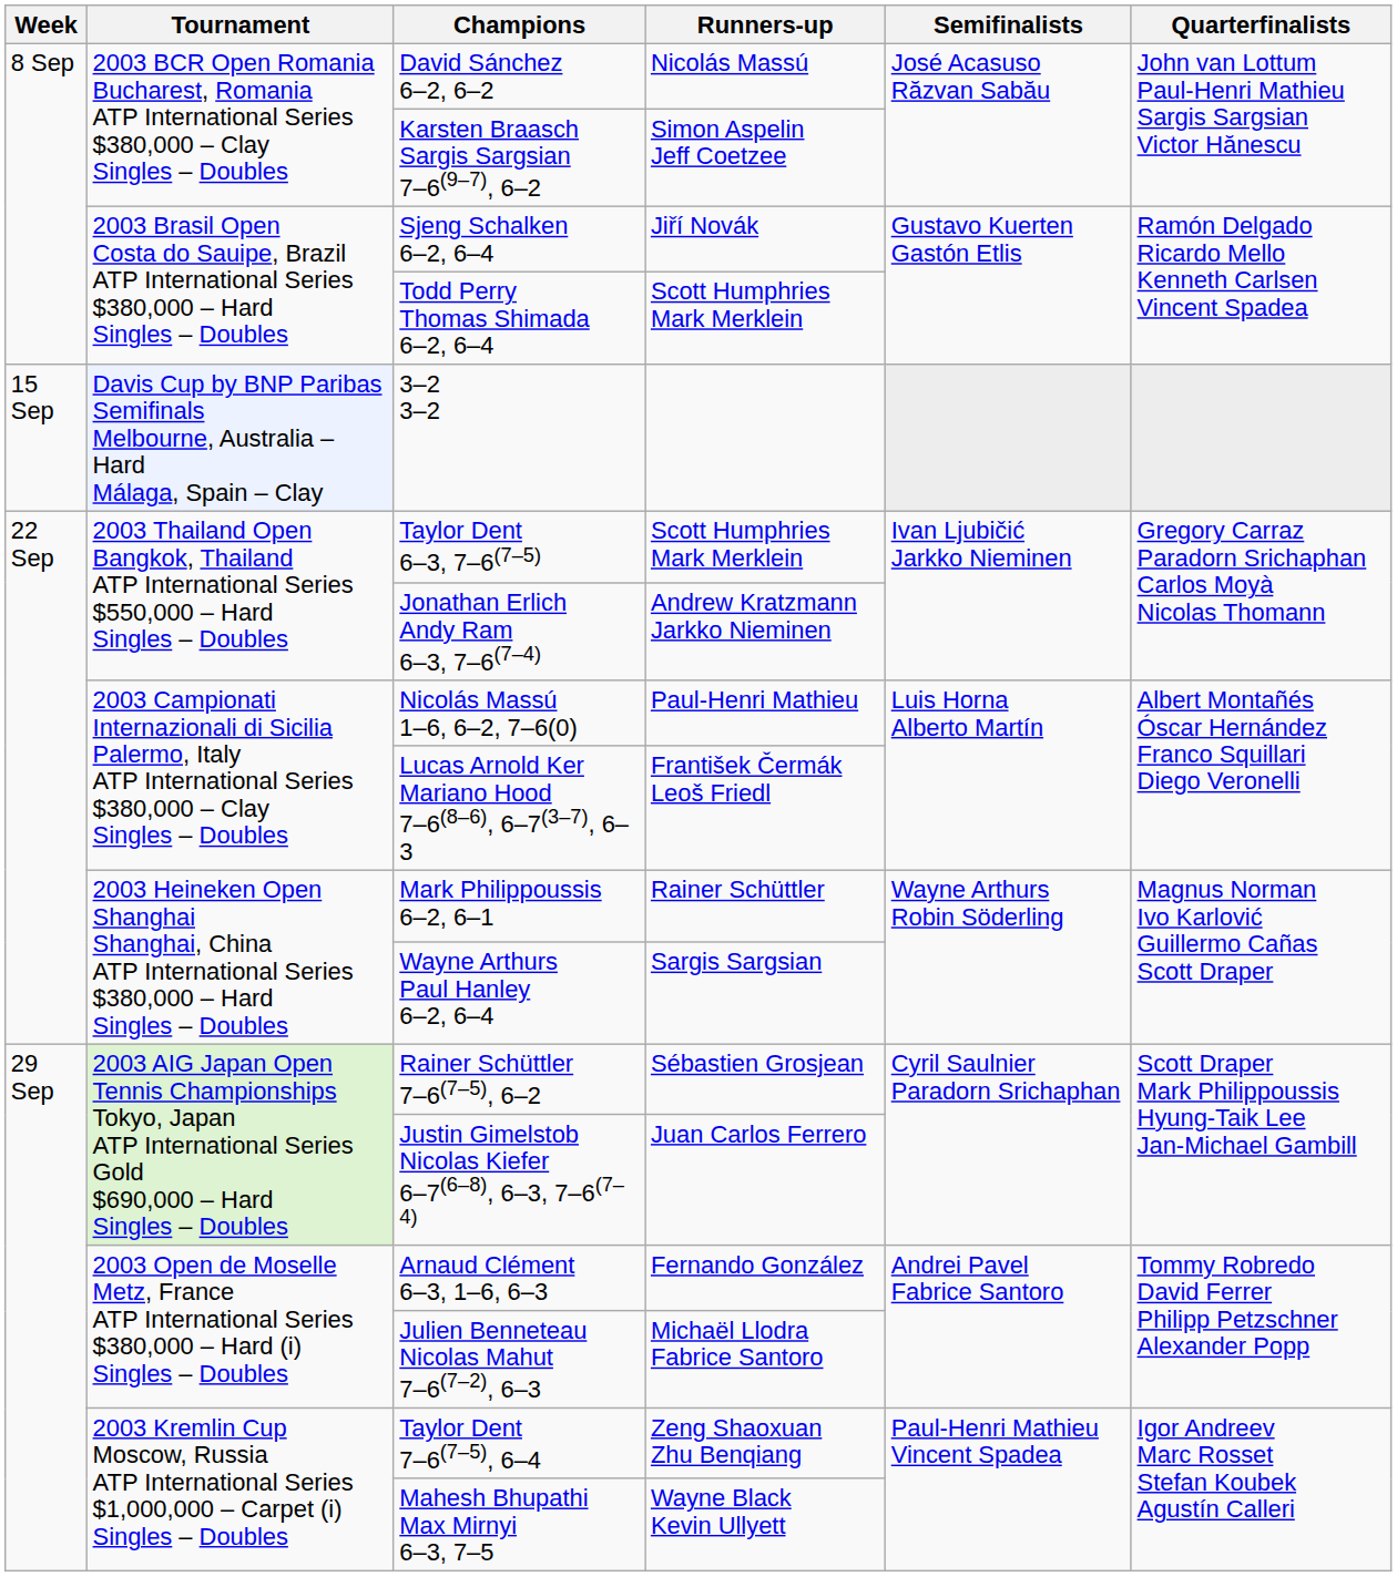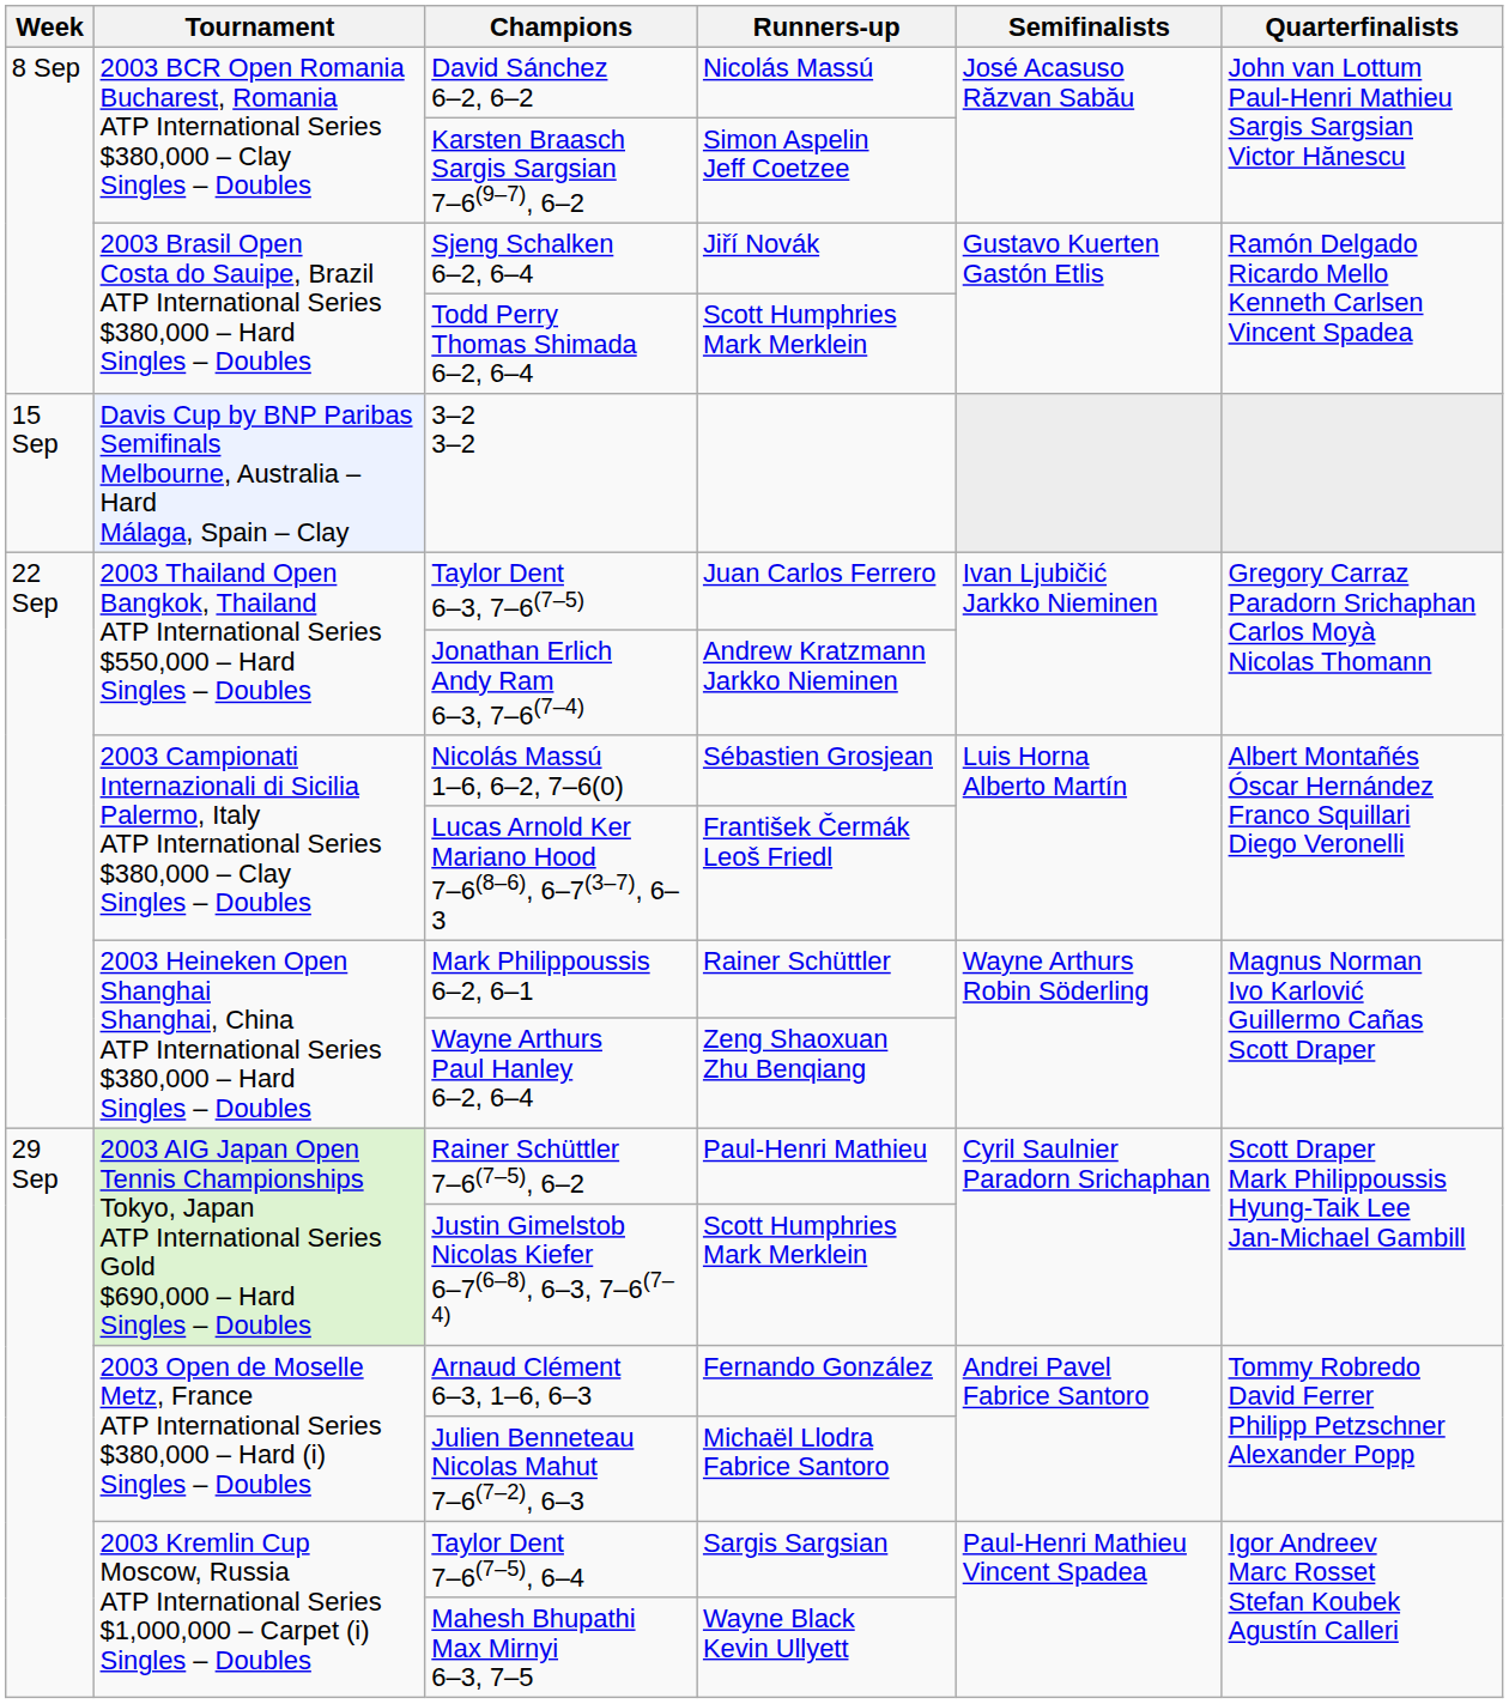 <table class=wikitable style=font-size:95%>
 <tr>
 <th style="width:48px;">Week</th>
 <th style="width:250px;">Tournament</th>
 <th style="width:200px;">Champions</th>
 <th style="width:200px;">Runners-up</th>
 <th style="width:190px;">Semifinalists</th>
 <th style="width:190px;">Quarterfinalists</th>
 </tr>
 <tr valign=top>
 <td rowspan=4>8 Sep</td>
 <td rowspan=2><a href='#'>2003 BCR Open Romania</a><br> <a href='#'>Bucharest</a>, <a href='#'>Romania</a><br>ATP International Series<br>$380,000 – Clay <br> <a href='#'>Singles</a> – <a href='#'>Doubles</a></td>
 <td> <a href='#'>David Sánchez</a> <br>6–2, 6–2</td>
 <td> <a href='#'>Nicolás Massú</a></td>
 <td rowspan=2> <a href='#'>José Acasuso</a> <br> <a href='#'>Răzvan Sabău</a></td>
 <td rowspan=2> <a href='#'>John van Lottum</a> <br>  <a href='#'>Paul-Henri Mathieu</a> <br> <a href='#'>Sargis Sargsian</a>  <br>  <a href='#'>Victor Hănescu</a></td>
 </tr>
 <tr valign=top>
 <td> <a href='#'>Karsten Braasch</a><br> <a href='#'>Sargis Sargsian</a><br> 7–6<sup>(9–7)</sup>, 6–2</td>
 <td> <a href='#'>Simon Aspelin</a><br> <a href='#'>Jeff Coetzee</a></td>
 </tr>
 <tr valign=top>
 <td rowspan=2><a href='#'>2003 Brasil Open</a><br> <a href='#'>Costa do Sauipe</a>, Brazil<br>ATP International Series<br>$380,000 – Hard <br> <a href='#'>Singles</a> – <a href='#'>Doubles</a></td>
 <td> <a href='#'>Sjeng Schalken</a> <br>6–2, 6–4</td>
 <td> <a href='#'>Jiří Novák</a></td>
 <td rowspan=2> <a href='#'>Gustavo Kuerten</a> <br> <a href='#'>Gastón Etlis</a></td>
 <td rowspan=2> <a href='#'>Ramón Delgado</a> <br>  <a href='#'>Ricardo Mello</a> <br> <a href='#'>Kenneth Carlsen</a>  <br>  <a href='#'>Vincent Spadea</a></td>
 </tr>
 <tr valign=top>
 <td> <a href='#'>Todd Perry</a><br> <a href='#'>Thomas Shimada</a><br> 6–2, 6–4</td>
 <td> <a href='#'>Scott Humphries</a><br> <a href='#'>Mark Merklein</a></td>
 </tr>
 <tr valign=top>
 <td>15 Sep</td>
 <td style="background:#ECF2FF;"><a href='#'>Davis Cup by BNP Paribas Semifinals</a><br><a href='#'>Melbourne</a>, Australia – Hard<br><a href='#'>Málaga</a>, Spain – Clay</td>
 <td> 3–2<br> 3–2</td>
 <td><br></td>
 <td bgcolor=#ededed></td>
 <td bgcolor=#ededed></td>
 </tr>
 <tr valign=top>
 <td rowspan=6>22 Sep</td>
 <td rowspan=2><a href='#'>2003 Thailand Open</a><br> <a href='#'>Bangkok</a>, <a href='#'>Thailand</a><br>ATP International Series<br>$550,000 – Hard <br> <a href='#'>Singles</a> – <a href='#'>Doubles</a></td>
 <td> <a href='#'>Taylor Dent</a> <br>6–3, 7–6<sup>(7–5)</sup></td>
-<td> <a href='#'>Scott Humphries</a><br> <a href='#'>Mark Merklein</a></td>
+<td> <a href='#'>Juan Carlos Ferrero</a></td>
 <td rowspan=2> <a href='#'>Ivan Ljubičić</a> <br> <a href='#'>Jarkko Nieminen</a></td>
 <td rowspan=2> <a href='#'>Gregory Carraz</a> <br>  <a href='#'>Paradorn Srichaphan</a> <br> <a href='#'>Carlos Moyà</a>  <br>  <a href='#'>Nicolas Thomann</a></td>
 </tr>
 <tr valign=top>
 <td> <a href='#'>Jonathan Erlich</a><br> <a href='#'>Andy Ram</a><br> 6–3, 7–6<sup>(7–4)</sup></td>
 <td> <a href='#'>Andrew Kratzmann</a><br> <a href='#'>Jarkko Nieminen</a></td>
 </tr>
 <tr valign=top>
 <td rowspan=2><a href='#'>2003 Campionati Internazionali di Sicilia</a><br> <a href='#'>Palermo</a>, Italy<br>ATP International Series<br>$380,000 – Clay <br> <a href='#'>Singles</a> – <a href='#'>Doubles</a></td>
 <td> <a href='#'>Nicolás Massú</a> <br>1–6, 6–2, 7–6(0)</td>
-<td> <a href='#'>Paul-Henri Mathieu</a></td>
+<td> <a href='#'>Sébastien Grosjean</a></td>
 <td rowspan=2> <a href='#'>Luis Horna</a> <br> <a href='#'>Alberto Martín</a></td>
 <td rowspan=2> <a href='#'>Albert Montañés</a> <br>  <a href='#'>Óscar Hernández</a> <br> <a href='#'>Franco Squillari</a>  <br>  <a href='#'>Diego Veronelli</a></td>
 </tr>
 <tr valign=top>
 <td> <a href='#'>Lucas Arnold Ker</a><br> <a href='#'>Mariano Hood</a><br> 7–6<sup>(8–6)</sup>, 6–7<sup>(3–7)</sup>, 6–3</td>
 <td> <a href='#'>František Čermák</a><br> <a href='#'>Leoš Friedl</a></td>
 </tr>
 <tr valign=top>
 <td rowspan=2><a href='#'>2003 Heineken Open Shanghai</a><br> <a href='#'>Shanghai</a>, China<br>ATP International Series<br>$380,000 – Hard <br> <a href='#'>Singles</a> – <a href='#'>Doubles</a></td>
 <td> <a href='#'>Mark Philippoussis</a> <br>6–2, 6–1</td>
 <td> <a href='#'>Rainer Schüttler</a></td>
 <td rowspan=2> <a href='#'>Wayne Arthurs</a> <br> <a href='#'>Robin Söderling</a></td>
 <td rowspan=2> <a href='#'>Magnus Norman</a> <br>  <a href='#'>Ivo Karlović</a> <br> <a href='#'>Guillermo Cañas</a>  <br>  <a href='#'>Scott Draper</a></td>
 </tr>
 <tr valign=top>
 <td> <a href='#'>Wayne Arthurs</a><br> <a href='#'>Paul Hanley</a><br> 6–2, 6–4</td>
-<td> <a href='#'>Sargis Sargsian</a></td>
+<td> <a href='#'>Zeng Shaoxuan</a><br> <a href='#'>Zhu Benqiang</a></td>
 </tr>
 <tr valign=top>
 <td rowspan=6>29 Sep</td>
 <td bgcolor=#DDF3D1 rowspan=2><a href='#'>2003 AIG Japan Open Tennis Championships</a><br> Tokyo, Japan<br>ATP International Series Gold<br>$690,000 – Hard <br> <a href='#'>Singles</a> – <a href='#'>Doubles</a></td>
 <td> <a href='#'>Rainer Schüttler</a> <br>7–6<sup>(7–5)</sup>, 6–2</td>
-<td> <a href='#'>Sébastien Grosjean</a></td>
+<td> <a href='#'>Paul-Henri Mathieu</a></td>
 <td rowspan=2> <a href='#'>Cyril Saulnier</a> <br> <a href='#'>Paradorn Srichaphan</a></td>
 <td rowspan=2> <a href='#'>Scott Draper</a> <br>  <a href='#'>Mark Philippoussis</a> <br> <a href='#'>Hyung-Taik Lee</a>  <br>  <a href='#'>Jan-Michael Gambill</a></td>
 </tr>
 <tr valign=top>
 <td> <a href='#'>Justin Gimelstob</a><br> <a href='#'>Nicolas Kiefer</a><br> 6–7<sup>(6–8)</sup>, 6–3, 7–6<sup>(7–4)</sup></td>
-<td> <a href='#'>Juan Carlos Ferrero</a></td>
+<td> <a href='#'>Scott Humphries</a><br> <a href='#'>Mark Merklein</a></td>
 </tr>
 <tr valign=top>
 <td rowspan=2><a href='#'>2003 Open de Moselle</a><br> <a href='#'>Metz</a>, France<br>ATP International Series<br>$380,000 – Hard (i) <br> <a href='#'>Singles</a> – <a href='#'>Doubles</a></td>
 <td> <a href='#'>Arnaud Clément</a> <br>6–3, 1–6, 6–3</td>
 <td> <a href='#'>Fernando González</a></td>
 <td rowspan=2> <a href='#'>Andrei Pavel</a> <br> <a href='#'>Fabrice Santoro</a></td>
 <td rowspan=2> <a href='#'>Tommy Robredo</a> <br>  <a href='#'>David Ferrer</a> <br> <a href='#'>Philipp Petzschner</a>  <br>  <a href='#'>Alexander Popp</a></td>
 </tr>
 <tr valign=top>
 <td> <a href='#'>Julien Benneteau</a><br> <a href='#'>Nicolas Mahut</a><br> 7–6<sup>(7–2)</sup>, 6–3</td>
 <td> <a href='#'>Michaël Llodra</a><br> <a href='#'>Fabrice Santoro</a></td>
 </tr>
 <tr valign=top>
 <td rowspan=2><a href='#'>2003 Kremlin Cup</a><br> Moscow, Russia<br>ATP International Series<br>$1,000,000 – Carpet (i) <br> <a href='#'>Singles</a> – <a href='#'>Doubles</a></td>
 <td> <a href='#'>Taylor Dent</a> <br>7–6<sup>(7–5)</sup>, 6–4</td>
-<td> <a href='#'>Zeng Shaoxuan</a><br> <a href='#'>Zhu Benqiang</a></td>
+<td> <a href='#'>Sargis Sargsian</a></td>
 <td rowspan=2> <a href='#'>Paul-Henri Mathieu</a> <br> <a href='#'>Vincent Spadea</a></td>
 <td rowspan=2> <a href='#'>Igor Andreev</a> <br>  <a href='#'>Marc Rosset</a> <br> <a href='#'>Stefan Koubek</a>  <br>  <a href='#'>Agustín Calleri</a></td>
 </tr>
 <tr valign=top>
 <td> <a href='#'>Mahesh Bhupathi</a><br> <a href='#'>Max Mirnyi</a><br> 6–3, 7–5</td>
 <td> <a href='#'>Wayne Black</a><br> <a href='#'>Kevin Ullyett</a></td>
 </tr>
 </table>
